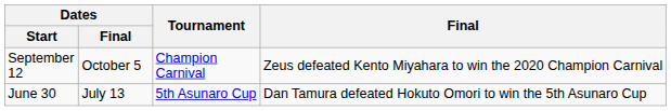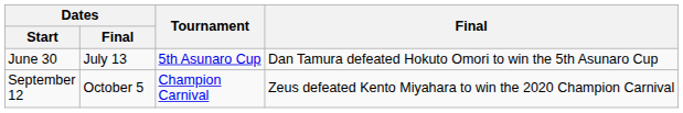 <table class="wikitable">
 <tr>
 <th colspan=2>Dates</th>
 <th rowspan=2 scope="col" style="width: 120px;">Tournament</th>
 <th rowspan=2>Final</th>
 </tr>
 <tr>
 <th scope="col" style="width: 80px;">Start</th>
 <th scope="col" style="width: 80px;">Final</th>
 </tr>
 <tr>
+<td>June 30</td>
+<td>July 13</td>
+<td><a href='#'>5th Asunaro Cup</a></td>
+<td>Dan Tamura defeated Hokuto Omori to win the 5th Asunaro Cup</td>
+</tr>
+<tr>
 <td>September 12</td>
 <td>October 5</td>
 <td><a href='#'>Champion Carnival</a></td>
 <td>Zeus defeated Kento Miyahara to win the 2020 Champion Carnival</td>
 </tr>
-<tr>
-<td>June 30</td>
-<td>July 13</td>
-<td><a href='#'>5th Asunaro Cup</a></td>
-<td>Dan Tamura defeated Hokuto Omori to win the 5th Asunaro Cup</td>
-</tr>
 </table>
